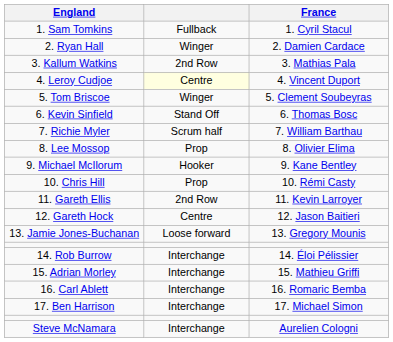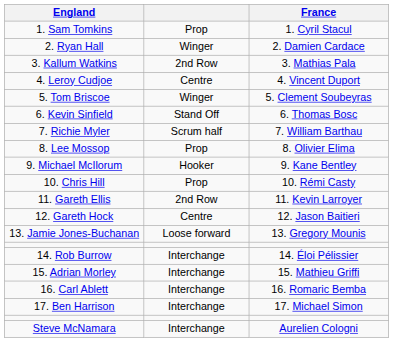 <table class="wikitable" style="margin: 1em auto 1em auto">
 <tr>
 <th width="200"> <a href='#'>England</a></th>
 <th width="150"></th>
 <th width="200"> <a href='#'>France</a></th>
 </tr>
 <tr>
 <td align="center" colspan="1">1. <a href='#'>Sam Tomkins</a></td>
-<td align="center" colspan="1">Fullback</td>
+<td align="center" colspan="1">Prop</td>
 <td align="center" colspan="1">1. <a href='#'>Cyril Stacul</a></td>
 </tr>
 <tr>
 <td align="center" colspan="1">2. <a href='#'>Ryan Hall</a></td>
 <td align="center" colspan="1">Winger</td>
 <td align="center" colspan="1">2. <a href='#'>Damien Cardace</a></td>
 </tr>
 <tr>
 <td align="center" colspan="1">3. <a href='#'>Kallum Watkins</a></td>
 <td align="center" colspan="1">2nd Row</td>
 <td align="center" colspan="1">3. <a href='#'>Mathias Pala</a></td>
 </tr>
 <tr>
 <td align="center" colspan="1">4. <a href='#'>Leroy Cudjoe</a></td>
-<td align="center" colspan="1" style="background: lightyellow;">Centre</td>
+<td align="center" colspan="1">Centre</td>
 <td align="center" colspan="1">4. <a href='#'>Vincent Duport</a></td>
 </tr>
 <tr>
 <td align="center" colspan="1">5. <a href='#'>Tom Briscoe</a></td>
 <td align="center" colspan="1">Winger</td>
 <td align="center" colspan="1">5. <a href='#'>Clement Soubeyras</a></td>
 </tr>
 <tr>
 <td align="center" colspan="1">6. <a href='#'>Kevin Sinfield</a></td>
 <td align="center" colspan="1">Stand Off</td>
 <td align="center" colspan="1">6. <a href='#'>Thomas Bosc</a></td>
 </tr>
 <tr>
 <td align="center" colspan="1">7. <a href='#'>Richie Myler</a></td>
 <td align="center" colspan="1">Scrum half</td>
 <td align="center" colspan="1">7. <a href='#'>William Barthau</a></td>
 </tr>
 <tr>
 <td align="center" colspan="1">8. <a href='#'>Lee Mossop</a></td>
 <td align="center" colspan="1">Prop</td>
 <td align="center" colspan="1">8. <a href='#'>Olivier Elima</a></td>
 </tr>
 <tr>
 <td align="center" colspan="1">9. <a href='#'>Michael McIlorum</a></td>
 <td align="center" colspan="1">Hooker</td>
 <td align="center" colspan="1">9. <a href='#'>Kane Bentley</a></td>
 </tr>
 <tr>
 <td align="center" colspan="1">10. <a href='#'>Chris Hill</a></td>
 <td align="center" colspan="1">Prop</td>
 <td align="center" colspan="1">10. <a href='#'>Rémi Casty</a></td>
 </tr>
 <tr>
 <td align="center" colspan="1">11. <a href='#'>Gareth Ellis</a></td>
 <td align="center" colspan="1">2nd Row</td>
 <td align="center" colspan="1">11. <a href='#'>Kevin Larroyer</a></td>
 </tr>
 <tr>
 <td align="center" colspan="1">12. <a href='#'>Gareth Hock</a></td>
 <td align="center" colspan="1">Centre</td>
 <td align="center" colspan="1">12. <a href='#'>Jason Baitieri</a></td>
 </tr>
 <tr>
 <td align="center" colspan="1">13. <a href='#'>Jamie Jones-Buchanan</a></td>
 <td align="center" colspan="1">Loose forward</td>
 <td align="center" colspan="1">13. <a href='#'>Gregory Mounis</a></td>
 </tr>
 <tr>
 <td align="center" colspan="1"></td>
 <td align="center" colspan="1"></td>
 <td align="center" colspan="1"></td>
 </tr>
 <tr>
 <td align="center" colspan="1">14. <a href='#'>Rob Burrow</a></td>
 <td align="center" colspan="1">Interchange</td>
 <td align="center" colspan="1">14. <a href='#'>Éloi Pélissier</a></td>
 </tr>
 <tr>
 <td align="center" colspan="1">15. <a href='#'>Adrian Morley</a></td>
 <td align="center" colspan="1">Interchange</td>
 <td align="center" colspan="1">15. <a href='#'>Mathieu Griffi</a></td>
 </tr>
 <tr>
 <td align="center" colspan="1">16. <a href='#'>Carl Ablett</a></td>
 <td align="center" colspan="1">Interchange</td>
 <td align="center" colspan="1">16. <a href='#'>Romaric Bemba</a></td>
 </tr>
 <tr>
 <td align="center" colspan="1">17. <a href='#'>Ben Harrison</a></td>
 <td align="center" colspan="1">Interchange</td>
 <td align="center" colspan="1">17. <a href='#'>Michael Simon</a></td>
 </tr>
 <tr>
 <td align="center" colspan="1"></td>
 <td align="center" colspan="1"></td>
 <td align="center" colspan="1"></td>
 </tr>
 <tr>
 <td align="center" colspan="1"><a href='#'>Steve McNamara</a></td>
 <td align="center" colspan="1">Interchange</td>
 <td align="center" colspan="1"><a href='#'>Aurelien Cologni</a></td>
 </tr>
 </table>
